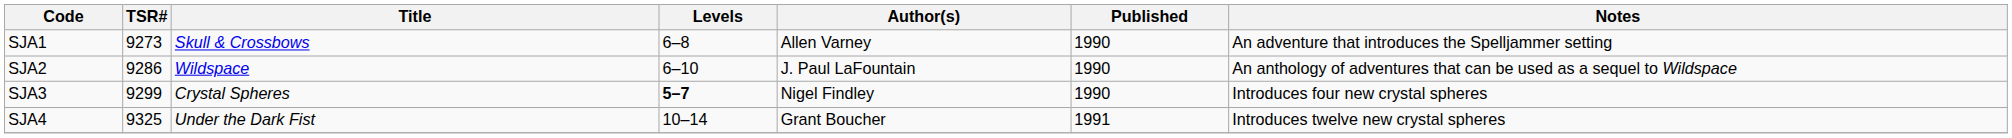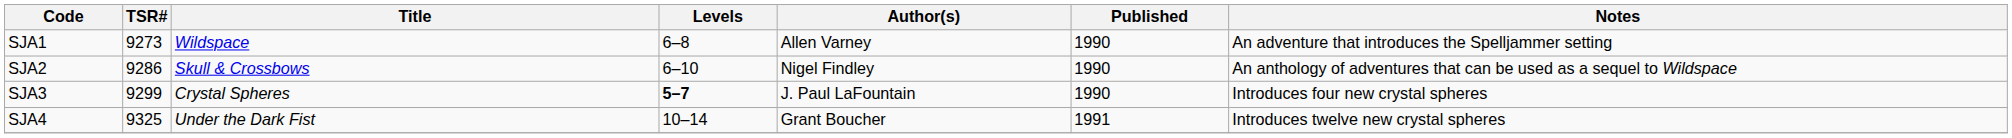 <table class="wikitable" style="width: 100%">
 <tr>
 <th scope="col" style="width: 6%;">Code</th>
 <th>TSR#</th>
 <th scope="col" style="width: 25%;">Title</th>
 <th scope="col" style="width: 6%;">Levels</th>
 <th scope="col" style="width: 15%;">Author(s)</th>
 <th scope="col" style="width: 8%;">Published</th>
 <th scope="col" style="width: 40%;">Notes</th>
 </tr>
 <tr>
 <td>SJA1</td>
 <td>9273</td>
-<td><em><a href='#'>Skull & Crossbows</a></em></td>
+<td><em><a href='#'>Wildspace</a></em></td>
 <td>6–8</td>
 <td>Allen Varney</td>
 <td>1990</td>
 <td>An adventure that introduces the Spelljammer setting</td>
 </tr>
 <tr>
 <td>SJA2</td>
 <td>9286</td>
-<td><em><a href='#'>Wildspace</a></em></td>
+<td><em><a href='#'>Skull & Crossbows</a></em></td>
 <td>6–10</td>
-<td>J. Paul LaFountain</td>
+<td>Nigel Findley</td>
 <td>1990</td>
 <td>An anthology of adventures that can be used as a sequel to <em>Wildspace</em></td>
 </tr>
 <tr>
 <td>SJA3</td>
 <td>9299</td>
 <td><em>Crystal Spheres</em></td>
 <td><strong>5–7</strong></td>
-<td>Nigel Findley</td>
+<td>J. Paul LaFountain</td>
 <td>1990</td>
 <td>Introduces four new crystal spheres</td>
 </tr>
 <tr>
 <td>SJA4</td>
 <td>9325</td>
 <td><em>Under the Dark Fist</em></td>
 <td>10–14</td>
 <td>Grant Boucher</td>
 <td>1991</td>
 <td>Introduces twelve new crystal spheres</td>
 </tr>
 <tr>
 </tr>
 </table>
